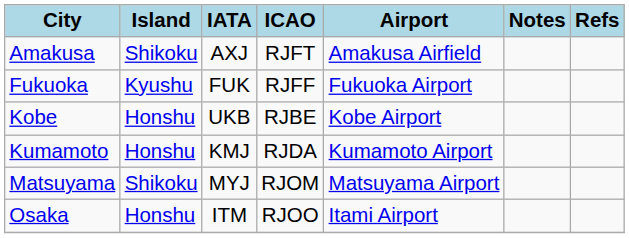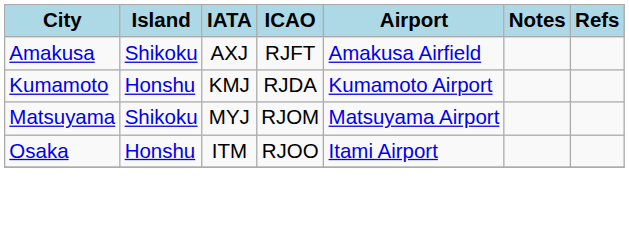 <table class="sortable wikitable">
 <tr>
 <th style="background:lightblue; color:black;">City</th>
 <th style="background:lightblue; color:black;">Island</th>
 <th style="background:lightblue; color:black;">IATA</th>
 <th style="background:lightblue; color:black;">ICAO</th>
 <th style="background:lightblue; color:black;">Airport</th>
 <th style="background:lightblue; color:black;">Notes</th>
 <th style="background:lightblue; color:black;">Refs</th>
 </tr>
 <tr>
 <td><a href='#'>Amakusa</a></td>
 <td><a href='#'>Shikoku</a></td>
 <td align=center>AXJ</td>
 <td align=center>RJFT</td>
 <td><a href='#'>Amakusa Airfield</a></td>
-<td></td>
-<td align=center></td>
-</tr>
-<tr>
-<td><a href='#'>Fukuoka</a></td>
-<td><a href='#'>Kyushu</a></td>
-<td align=center>FUK</td>
-<td align=center>RJFF</td>
-<td><a href='#'>Fukuoka Airport</a></td>
-<td align=center></td>
-<td align=center></td>
-</tr>
-<tr>
-<td><a href='#'>Kobe</a></td>
-<td><a href='#'>Honshu</a></td>
-<td align=center>UKB</td>
-<td align=center>RJBE</td>
-<td><a href='#'>Kobe Airport</a></td>
 <td></td>
 <td align=center></td>
 </tr>
 <tr>
 <td><a href='#'>Kumamoto</a></td>
 <td><a href='#'>Honshu</a></td>
 <td align=center>KMJ</td>
 <td align=center>RJDA</td>
 <td><a href='#'>Kumamoto Airport</a></td>
 <td></td>
 <td align=center></td>
 </tr>
 <tr>
 <td><a href='#'>Matsuyama</a></td>
 <td><a href='#'>Shikoku</a></td>
 <td align=center>MYJ</td>
 <td align=center>RJOM</td>
 <td><a href='#'>Matsuyama Airport</a></td>
 <td></td>
 <td align=center></td>
 </tr>
 <tr>
 <td><a href='#'>Osaka</a></td>
 <td><a href='#'>Honshu</a></td>
 <td align=center>ITM</td>
 <td align=center>RJOO</td>
 <td><a href='#'>Itami Airport</a></td>
 <td align=center></td>
 <td align=center></td>
 </tr>
 <tr>
 </tr>
 </table>
